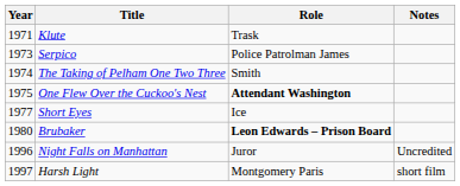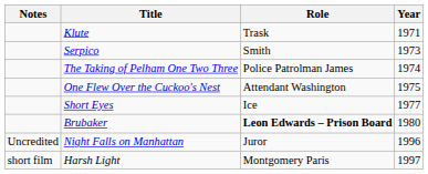 <table class="wikitable">
 <tr>
-<th>Year</th>
+<th>Notes</th>
 <th>Title</th>
 <th>Role</th>
-<th>Notes</th>
+<th>Year</th>
 </tr>
 <tr>
-<td>1971</td>
+<td></td>
 <td><em><a href='#'>Klute</a></em></td>
 <td>Trask</td>
-<td></td>
+<td>1971</td>
 </tr>
 <tr>
+<td></td>
+<td><em><a href='#'>Serpico</a></em></td>
+<td>Smith</td>
 <td>1973</td>
-<td><em><a href='#'>Serpico</a></em></td>
-<td>Police Patrolman James</td>
-<td></td>
 </tr>
 <tr>
+<td></td>
+<td><em><a href='#'>The Taking of Pelham One Two Three</a></em></td>
+<td>Police Patrolman James</td>
 <td>1974</td>
-<td><em><a href='#'>The Taking of Pelham One Two Three</a></em></td>
-<td>Smith</td>
-<td></td>
 </tr>
 <tr>
+<td></td>
+<td><em><a href='#'>One Flew Over the Cuckoo's Nest</a></em></td>
+<td>Attendant Washington</td>
 <td>1975</td>
-<td><em><a href='#'>One Flew Over the Cuckoo's Nest</a></em></td>
-<td><strong>Attendant Washington</strong></td>
-<td></td>
 </tr>
 <tr>
-<td>1977</td>
+<td></td>
 <td><em><a href='#'>Short Eyes</a></em></td>
 <td>Ice</td>
-<td></td>
+<td>1977</td>
 </tr>
 <tr>
-<td>1980</td>
+<td></td>
 <td><em><a href='#'>Brubaker</a></em></td>
 <td><strong>Leon Edwards –  Prison Board</strong></td>
-<td></td>
+<td>1980</td>
 </tr>
 <tr>
-<td>1996</td>
+<td>Uncredited</td>
 <td><em><a href='#'>Night Falls on Manhattan</a></em></td>
 <td>Juror</td>
-<td>Uncredited</td>
+<td>1996</td>
 </tr>
 <tr>
-<td>1997</td>
+<td>short film</td>
 <td><em>Harsh Light</em></td>
 <td>Montgomery Paris</td>
-<td>short film</td>
+<td>1997</td>
 </tr>
 </table>
